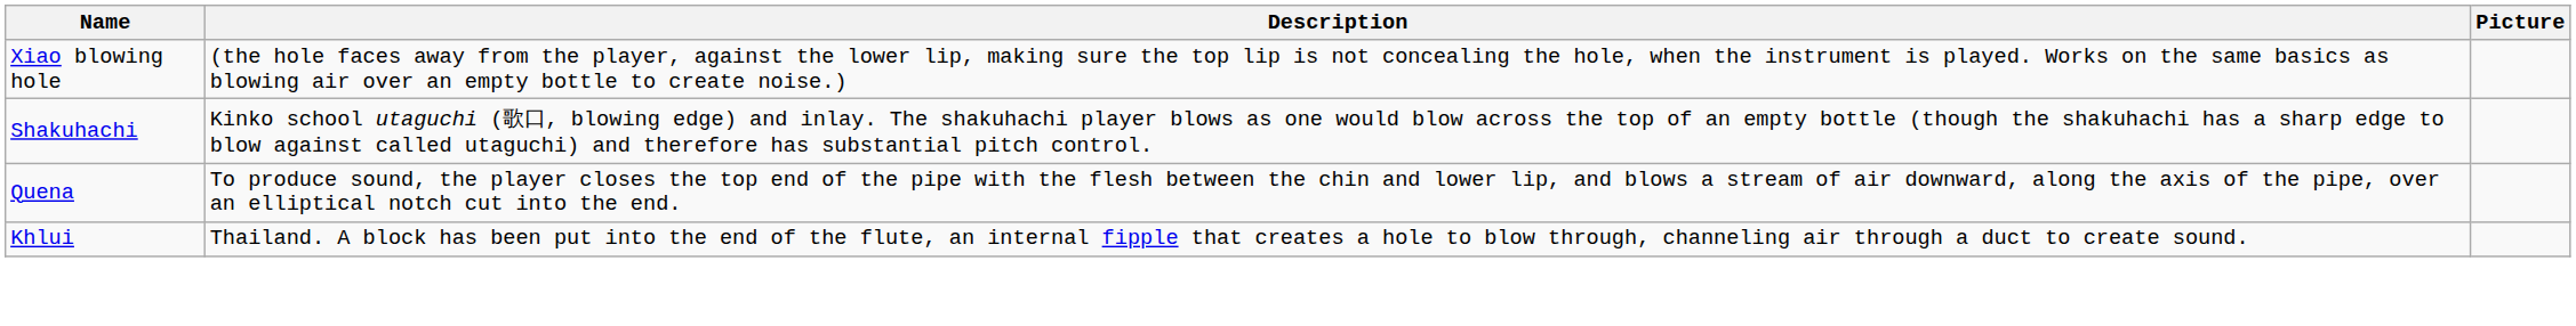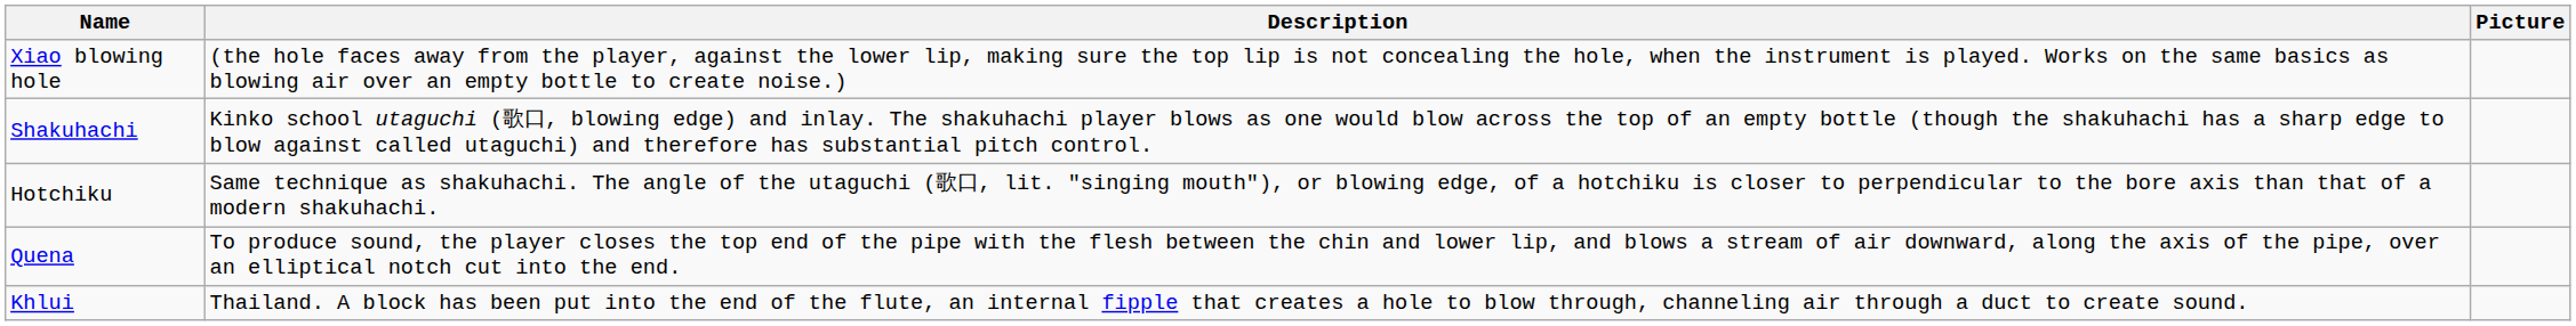 <table class="wikitable">
 <tr>
 <th>Name</th>
 <th>Description</th>
 <th>Picture</th>
 </tr>
 <tr>
 <td><a href='#'>Xiao</a> blowing hole</td>
 <td>(the hole faces away from the player, against the lower lip, making sure the top lip is not concealing the hole, when the instrument is played. Works on the same basics as blowing air over an empty bottle to create noise.)</td>
 <td></td>
 </tr>
 <tr>
 <td><a href='#'>Shakuhachi</a></td>
 <td>Kinko school <em>utaguchi</em> (歌口, blowing edge) and inlay. The shakuhachi player blows as one would blow across the top of an empty bottle (though the shakuhachi has a sharp edge to blow against called utaguchi) and therefore has substantial pitch control.</td>
 <td></td>
 </tr>
 <tr>
+<td>Hotchiku</td>
+<td>Same technique as shakuhachi. The angle of the utaguchi (歌口, lit. "singing mouth"), or blowing edge, of a hotchiku is closer to perpendicular to the bore axis than that of a modern shakuhachi.</td>
+<td></td>
+</tr>
+<tr>
 <td><a href='#'>Quena</a></td>
 <td>To produce sound, the player closes the top end of the pipe with the flesh between the chin and lower lip, and blows a stream of air downward, along the axis of the pipe, over an elliptical notch cut into the end.</td>
 <td></td>
 </tr>
 <tr>
 <td><a href='#'>Khlui</a></td>
 <td>Thailand. A block has been put into the end of the flute, an internal <a href='#'>fipple</a> that creates a hole to blow through, channeling air through a duct to create sound.</td>
 <td></td>
 </tr>
 </table>
